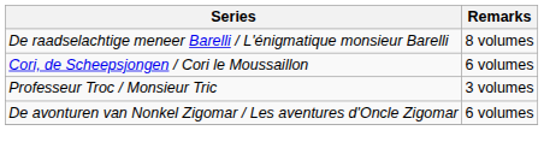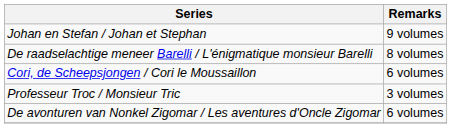 <table class="wikitable">
 <tr>
 <th>Series</th>
 <th>Remarks</th>
+</tr>
+<tr>
+<td><em>Johan en Stefan / Johan et Stephan</em></td>
+<td>9 volumes</td>
 </tr>
 <tr>
 <td><em>De raadselachtige meneer <a href='#'>Barelli</a> / L'énigmatique monsieur Barelli</em></td>
 <td>8 volumes</td>
 </tr>
 <tr>
 <td><em><a href='#'>Cori, de Scheepsjongen</a> / Cori le Moussaillon	</em></td>
 <td>6 volumes</td>
 </tr>
 <tr>
 <td><em>Professeur Troc / Monsieur Tric</em></td>
 <td>3 volumes</td>
 </tr>
 <tr>
 <td><em>De avonturen van Nonkel Zigomar / Les aventures d'Oncle Zigomar</em></td>
 <td>6 volumes</td>
 </tr>
 <tr>
 </tr>
 </table>
